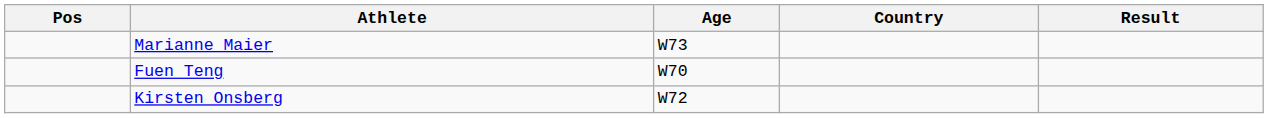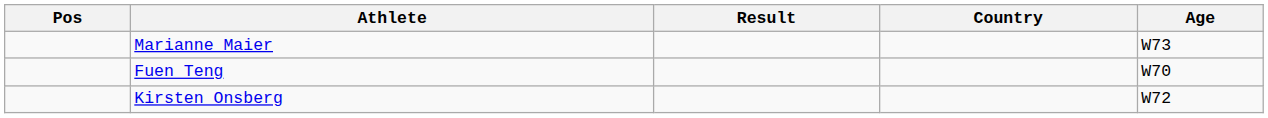 <table class="wikitable"  style="text-align:center; width:50%;">
 <tr>
 <th>Pos</th>
 <th>Athlete</th>
+<th>Result</th>
+<th>Country</th>
 <th>Age</th>
-<th>Country</th>
-<th>Result</th>
 </tr>
 <tr>
 <td align=center></td>
 <td align=left><a href='#'>Marianne Maier</a></td>
+<td></td>
+<td align=left></td>
 <td align=left>W73</td>
-<td align=left></td>
-<td></td>
 </tr>
 <tr>
 <td align=center></td>
 <td align=left><a href='#'>Fuen Teng</a></td>
+<td></td>
+<td align=left></td>
 <td align=left>W70</td>
-<td align=left></td>
-<td></td>
 </tr>
 <tr>
 <td align=center></td>
 <td align=left><a href='#'>Kirsten Onsberg</a></td>
+<td></td>
+<td align=left></td>
 <td align=left>W72</td>
-<td align=left></td>
-<td></td>
 </tr>
 </table>
